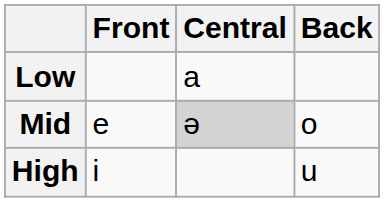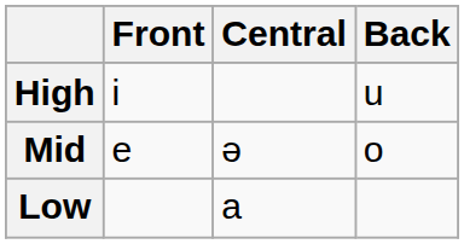 <table class="wikitable">
 <tr>
 <th></th>
 <th>Front</th>
 <th>Central</th>
 <th>Back</th>
 </tr>
 <tr>
+<th>High</th>
+<td>i</td>
+<td></td>
+<td>u</td>
+</tr>
+<tr>
+<th>Mid</th>
+<td>e</td>
+<td>ə</td>
+<td>o</td>
+</tr>
+<tr>
 <th>Low</th>
 <td></td>
 <td>a</td>
 <td></td>
 </tr>
-<tr>
-<th>Mid</th>
-<td>e</td>
-<td style="background: lightgrey;">ə</td>
-<td>o</td>
-</tr>
-<tr>
-<th>High</th>
-<td>i</td>
-<td></td>
-<td>u</td>
-</tr>
 </table>
